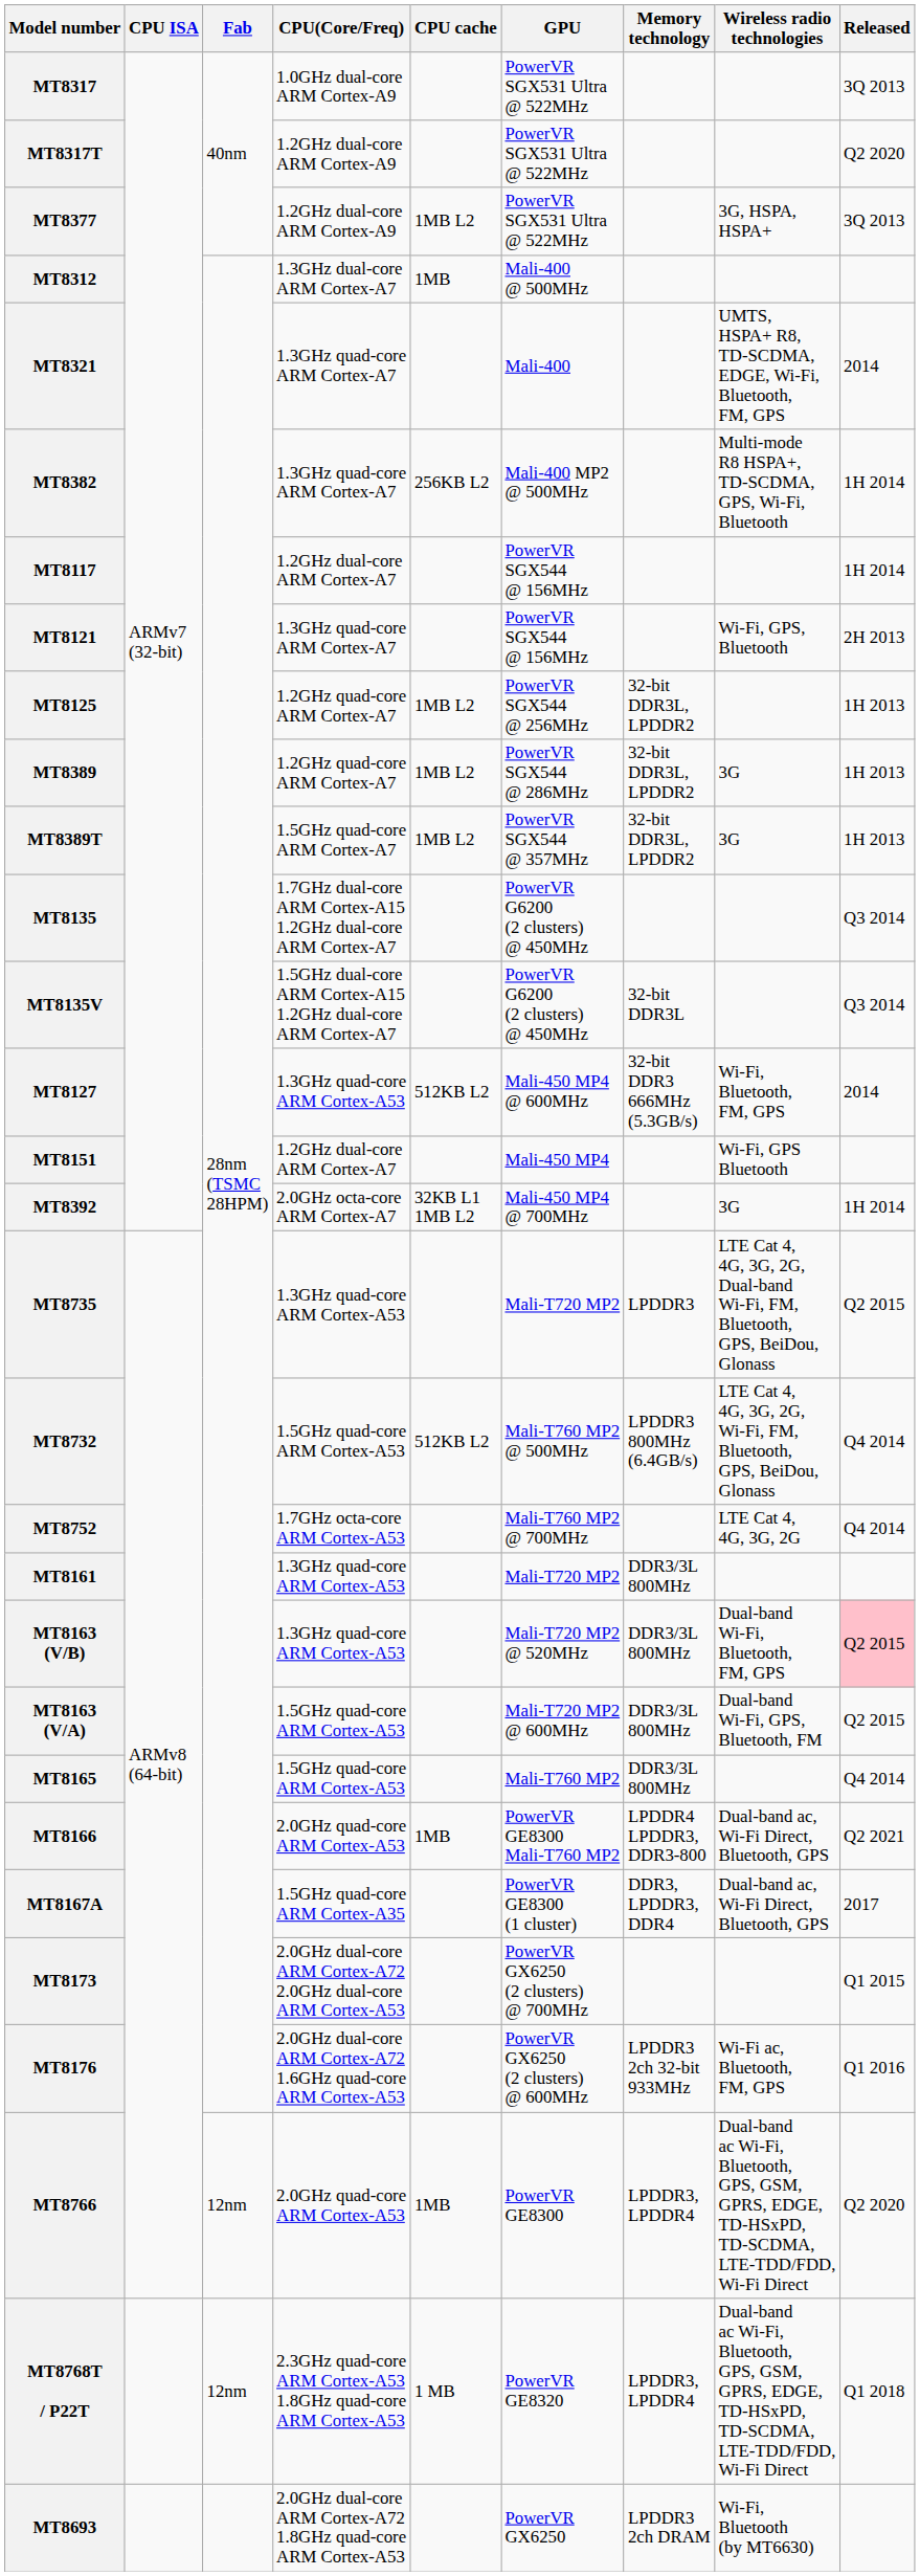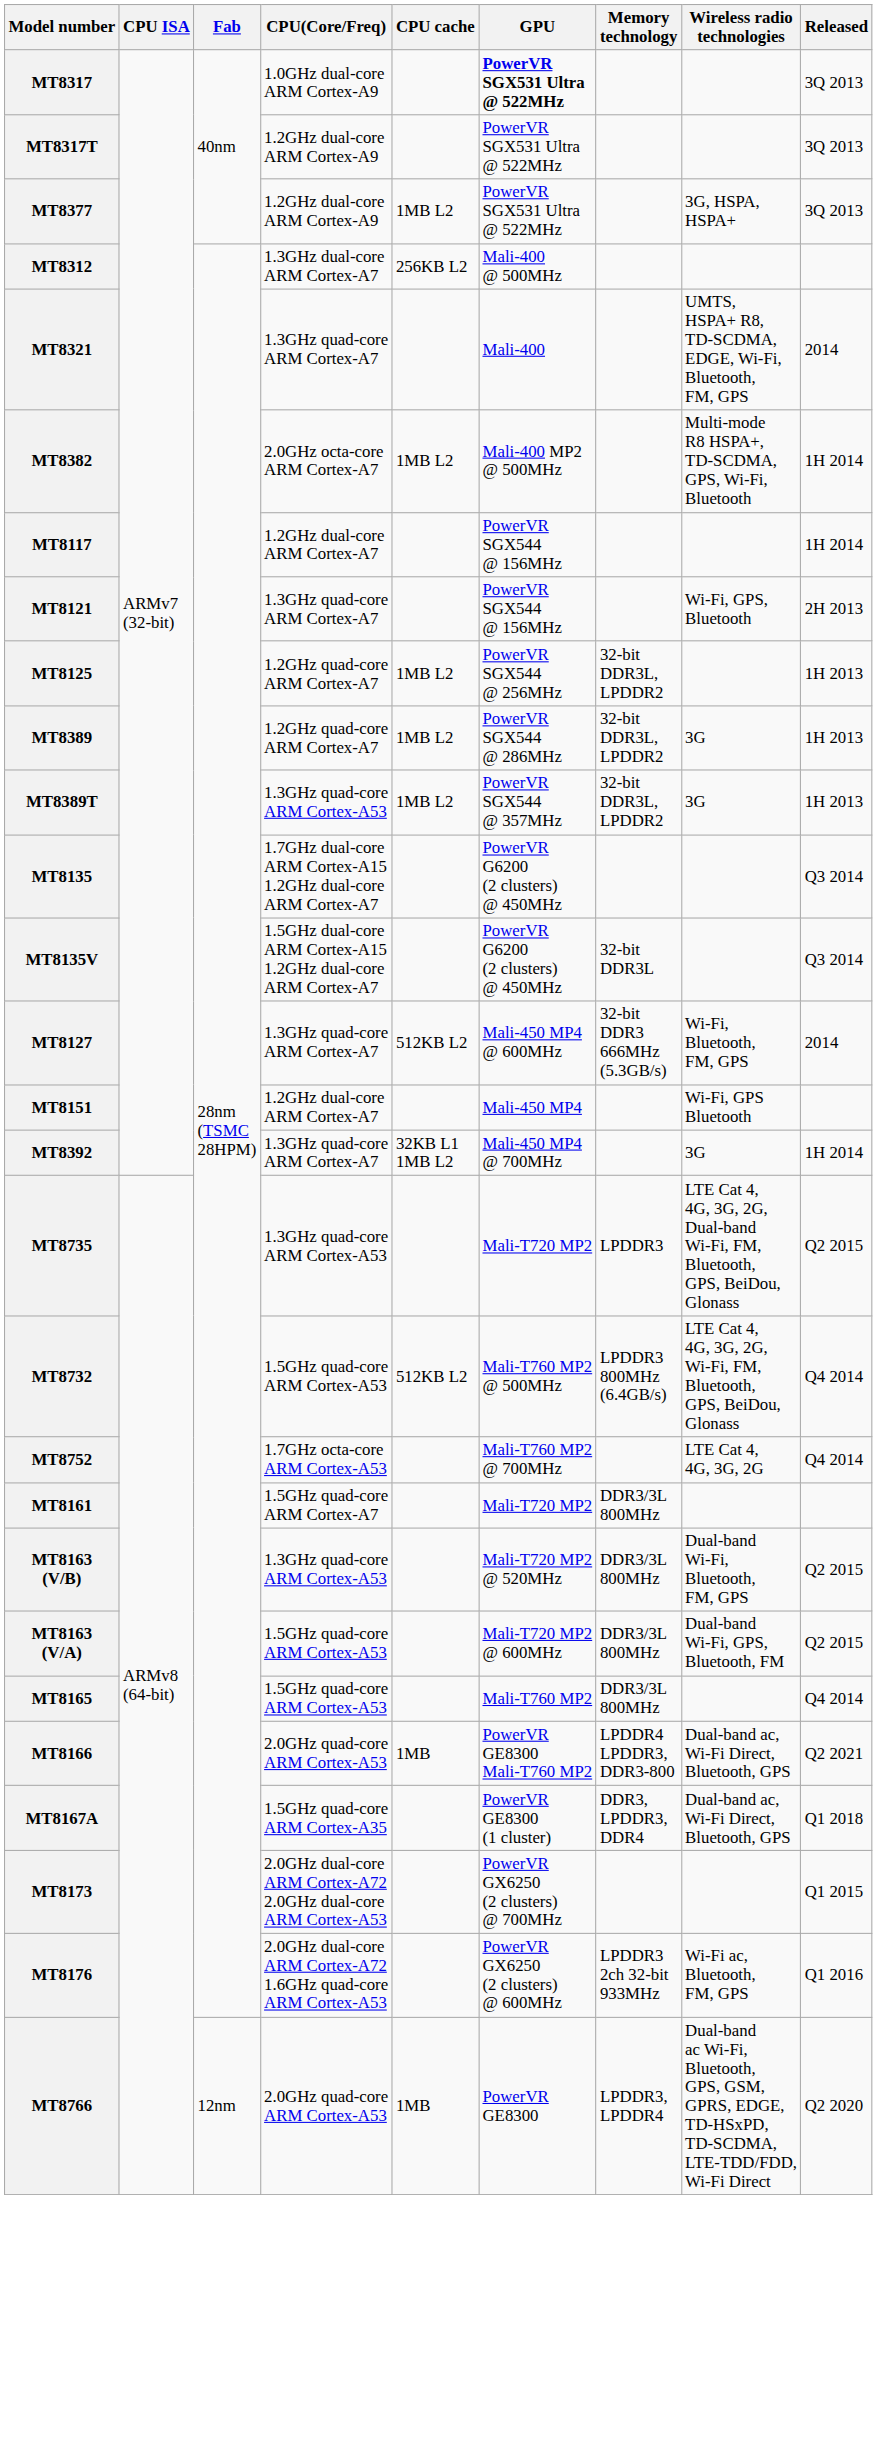 <table class="wikitable">
 <tr>
 <th>Model number</th>
 <th>CPU <a href='#'>ISA</a></th>
 <th><a href='#'>Fab</a></th>
 <th>CPU(Core/Freq)</th>
 <th>CPU cache</th>
 <th>GPU</th>
 <th>Memory <br>technology</th>
 <th>Wireless radio <br>technologies</th>
 <th>Released</th>
 </tr>
 <tr>
 <th>MT8317</th>
 <td rowspan = 16>ARMv7<br>(32-bit)</td>
 <td rowspan = 3>40nm</td>
 <td>1.0GHz dual-core <br>ARM Cortex-A9</td>
 <td></td>
-<td><a href='#'>PowerVR</a> <br>SGX531 Ultra <br>@ 522MHz</td>
+<td><strong><a href='#'>PowerVR</a> <br>SGX531 Ultra <br>@ 522MHz</strong></td>
 <td></td>
 <td></td>
 <td>3Q 2013</td>
 </tr>
 <tr>
 <th>MT8317T</th>
 <td>1.2GHz dual-core <br>ARM Cortex-A9</td>
 <td></td>
 <td><a href='#'>PowerVR</a> <br>SGX531 Ultra <br>@ 522MHz</td>
 <td></td>
 <td></td>
-<td>Q2 2020</td>
+<td>3Q 2013</td>
 </tr>
 <tr>
 <th>MT8377</th>
 <td>1.2GHz dual-core <br>ARM Cortex-A9</td>
 <td>1MB L2</td>
 <td><a href='#'>PowerVR</a> <br>SGX531 Ultra <br>@ 522MHz</td>
 <td></td>
 <td>3G, HSPA, <br>HSPA+</td>
 <td>3Q 2013</td>
 </tr>
 <tr>
 <th>MT8312 <br></th>
 <td rowspan="24">28nm <br>(<a href='#'>TSMC</a> <br>28HPM)</td>
 <td>1.3GHz dual-core <br>ARM Cortex-A7</td>
-<td>1MB</td>
+<td>256KB L2</td>
 <td><a href='#'>Mali-400</a> <br>@ 500MHz</td>
 <td></td>
 <td></td>
 <td></td>
 </tr>
 <tr>
 <th>MT8321</th>
 <td>1.3GHz quad-core <br>ARM Cortex-A7</td>
 <td></td>
 <td><a href='#'>Mali-400</a></td>
 <td></td>
 <td>UMTS, <br>HSPA+ R8, <br>TD-SCDMA, <br>EDGE, Wi-Fi, <br>Bluetooth, <br>FM, GPS</td>
 <td>2014</td>
 </tr>
 <tr>
 <th>MT8382 <br></th>
-<td>1.3GHz quad-core <br>ARM Cortex-A7</td>
-<td>256KB L2</td>
+<td>2.0GHz octa-core <br>ARM Cortex-A7</td>
+<td>1MB L2</td>
 <td><a href='#'>Mali-400</a> MP2 <br>@ 500MHz</td>
 <td></td>
 <td>Multi-mode <br>R8 HSPA+, <br>TD-SCDMA, <br>GPS, Wi-Fi, <br>Bluetooth</td>
 <td>1H 2014</td>
 </tr>
 <tr>
 <th>MT8117</th>
 <td>1.2GHz dual-core <br>ARM Cortex-A7</td>
 <td></td>
 <td><a href='#'>PowerVR</a> <br>SGX544 <br>@ 156MHz</td>
 <td></td>
 <td></td>
 <td>1H 2014</td>
 </tr>
 <tr>
 <th>MT8121</th>
 <td>1.3GHz quad-core <br>ARM Cortex-A7</td>
 <td></td>
 <td><a href='#'>PowerVR</a> <br>SGX544 <br>@ 156MHz</td>
 <td></td>
 <td>Wi-Fi, GPS, <br>Bluetooth</td>
 <td>2H 2013</td>
 </tr>
 <tr>
 <th>MT8125 <br></th>
 <td>1.2GHz quad-core <br>ARM Cortex-A7</td>
 <td>1MB L2</td>
 <td><a href='#'>PowerVR</a> <br>SGX544 <br>@ 256MHz</td>
 <td>32-bit <br>DDR3L, <br>LPDDR2</td>
 <td></td>
 <td>1H 2013</td>
 </tr>
 <tr>
 <th>MT8389</th>
 <td>1.2GHz quad-core <br>ARM Cortex-A7</td>
 <td>1MB L2</td>
 <td><a href='#'>PowerVR</a> <br>SGX544 <br>@ 286MHz</td>
 <td>32-bit <br> DDR3L, <br>LPDDR2</td>
 <td>3G</td>
 <td>1H 2013</td>
 </tr>
 <tr>
 <th>MT8389T</th>
-<td>1.5GHz quad-core <br>ARM Cortex-A7</td>
+<td>1.3GHz quad-core <br><a href='#'>ARM Cortex-A53</a></td>
 <td>1MB L2</td>
 <td><a href='#'>PowerVR</a> <br>SGX544 <br>@ 357MHz</td>
 <td>32-bit <br>DDR3L, <br>LPDDR2</td>
 <td>3G</td>
 <td>1H 2013</td>
 </tr>
 <tr>
 <th>MT8135 <br></th>
 <td>1.7GHz dual-core <br>ARM Cortex-A15 <br>1.2GHz dual-core <br>ARM Cortex-A7</td>
 <td></td>
 <td><a href='#'>PowerVR</a> <br>G6200 <br>(2 clusters) <br>@ 450MHz</td>
 <td></td>
 <td></td>
 <td>Q3 2014</td>
 </tr>
 <tr>
 <th>MT8135V <br></th>
 <td>1.5GHz dual-core <br>ARM Cortex-A15 <br>1.2GHz dual-core <br>ARM Cortex-A7</td>
 <td></td>
 <td><a href='#'>PowerVR</a> <br>G6200 <br>(2 clusters) <br>@ 450MHz</td>
 <td>32-bit <br>DDR3L</td>
 <td></td>
 <td>Q3 2014</td>
 </tr>
 <tr>
 <th>MT8127 <br></th>
-<td>1.3GHz quad-core <br><a href='#'>ARM Cortex-A53</a></td>
+<td>1.3GHz quad-core <br>ARM Cortex-A7</td>
 <td>512KB L2</td>
 <td><a href='#'>Mali-450 MP4</a> <br>@ 600MHz</td>
 <td>32-bit <br>DDR3 <br>666MHz <br>(5.3GB/s)</td>
 <td>Wi-Fi, <br>Bluetooth, <br>FM, GPS</td>
 <td>2014</td>
 </tr>
 <tr>
 <th>MT8151</th>
 <td>1.2GHz dual-core <br>ARM Cortex-A7</td>
 <td></td>
 <td><a href='#'>Mali-450 MP4</a></td>
 <td></td>
 <td>Wi-Fi, GPS <br>Bluetooth</td>
 <td></td>
 </tr>
 <tr>
 <th>MT8392 <br></th>
-<td>2.0GHz octa-core <br>ARM Cortex-A7</td>
+<td>1.3GHz quad-core <br>ARM Cortex-A7</td>
 <td>32KB L1 <br>1MB L2</td>
 <td><a href='#'>Mali-450 MP4</a> <br>@ 700MHz</td>
 <td></td>
 <td>3G</td>
 <td>1H 2014</td>
 </tr>
 <tr>
 <th>MT8735 <br></th>
 <td rowspan="12">ARMv8 <br>(64-bit)</td>
 <td>1.3GHz quad-core <br>ARM Cortex-A53</td>
 <td></td>
 <td><a href='#'>Mali-T720 MP2</a></td>
 <td>LPDDR3</td>
 <td>LTE Cat 4, <br>4G, 3G, 2G, <br>Dual-band <br>Wi-Fi, FM, <br>Bluetooth, <br>GPS, BeiDou, <br>Glonass</td>
 <td>Q2 2015</td>
 </tr>
 <tr>
 <th>MT8732 <br></th>
 <td>1.5GHz quad-core <br>ARM Cortex-A53</td>
 <td>512KB L2</td>
 <td><a href='#'>Mali-T760 MP2</a> <br>@ 500MHz</td>
 <td>LPDDR3 <br>800MHz <br>(6.4GB/s)</td>
 <td>LTE Cat 4, <br>4G, 3G, 2G, <br>Wi-Fi, FM, <br>Bluetooth, <br>GPS, BeiDou, <br>Glonass</td>
 <td>Q4 2014</td>
 </tr>
 <tr>
 <th>MT8752 <br></th>
 <td>1.7GHz octa-core <br><a href='#'>ARM Cortex-A53</a></td>
 <td></td>
 <td><a href='#'>Mali-T760 MP2</a> <br>@ 700MHz</td>
 <td></td>
 <td>LTE Cat 4, <br>4G, 3G, 2G</td>
 <td>Q4 2014</td>
 </tr>
 <tr>
 <th>MT8161</th>
-<td>1.3GHz quad-core <br><a href='#'>ARM Cortex-A53</a></td>
+<td>1.5GHz quad-core <br>ARM Cortex-A7</td>
 <td></td>
 <td><a href='#'>Mali-T720 MP2</a></td>
 <td>DDR3/3L <br>800MHz</td>
 <td></td>
 <td></td>
 </tr>
 <tr>
 <th>MT8163 <br>(V/B)</th>
 <td>1.3GHz quad-core <br><a href='#'>ARM Cortex-A53</a></td>
 <td></td>
 <td><a href='#'>Mali-T720 MP2</a> <br>@ 520MHz</td>
 <td>DDR3/3L <br>800MHz</td>
 <td>Dual-band <br>Wi-Fi, <br>Bluetooth, <br>FM, GPS</td>
-<td style="background: pink;">Q2 2015</td>
+<td>Q2 2015</td>
 </tr>
 <tr>
 <th>MT8163 <br>(V/A)</th>
 <td>1.5GHz quad-core <br><a href='#'>ARM Cortex-A53</a></td>
 <td></td>
 <td><a href='#'>Mali-T720 MP2</a> <br>@ 600MHz</td>
 <td>DDR3/3L <br>800MHz</td>
 <td>Dual-band <br>Wi-Fi, GPS, <br>Bluetooth, FM</td>
 <td>Q2 2015</td>
 </tr>
 <tr>
 <th>MT8165</th>
 <td>1.5GHz quad-core <br><a href='#'>ARM Cortex-A53</a></td>
 <td></td>
 <td><a href='#'>Mali-T760 MP2</a></td>
 <td>DDR3/3L <br>800MHz</td>
 <td></td>
 <td>Q4 2014</td>
 </tr>
 <tr>
 <th>MT8166 <br></th>
 <td>2.0GHz quad-core <br><a href='#'>ARM Cortex-A53</a></td>
 <td>1MB</td>
 <td><a href='#'>PowerVR</a> <br>GE8300 <br><a href='#'>Mali-T760 MP2</a></td>
 <td>LPDDR4 <br>LPDDR3, <br>DDR3-800</td>
 <td>Dual-band ac, <br>Wi-Fi Direct, <br>Bluetooth, GPS</td>
 <td>Q2 2021</td>
 </tr>
 <tr>
 <th>MT8167A <br></th>
 <td>1.5GHz quad-core <br><a href='#'>ARM Cortex-A35</a></td>
 <td></td>
 <td><a href='#'>PowerVR</a> <br>GE8300 <br>(1 cluster)</td>
 <td>DDR3, <br>LPDDR3, <br>DDR4</td>
 <td>Dual-band ac, <br>Wi-Fi Direct, <br>Bluetooth, GPS</td>
-<td>2017</td>
+<td>Q1 2018</td>
 </tr>
 <tr>
 <th>MT8173 <br></th>
 <td>2.0GHz dual-core <br><a href='#'>ARM Cortex-A72</a> <br>2.0GHz dual-core <br><a href='#'>ARM Cortex-A53</a></td>
 <td></td>
 <td><a href='#'>PowerVR</a> <br>GX6250 <br>(2 clusters) <br>@ 700MHz</td>
 <td></td>
 <td></td>
 <td>Q1 2015</td>
 </tr>
 <tr>
 <th>MT8176 <br></th>
 <td>2.0GHz dual-core <br><a href='#'>ARM Cortex-A72</a> <br>1.6GHz quad-core <br><a href='#'>ARM Cortex-A53</a></td>
 <td></td>
 <td><a href='#'>PowerVR</a> <br>GX6250 <br>(2 clusters) <br>@ 600MHz</td>
 <td>LPDDR3 <br>2ch 32-bit <br>933MHz</td>
 <td>Wi-Fi ac, <br>Bluetooth, <br>FM, GPS</td>
 <td>Q1 2016</td>
 </tr>
 <tr>
 <th>MT8766 <br></th>
 <td>12nm</td>
 <td>2.0GHz quad-core <br><a href='#'>ARM Cortex-A53</a></td>
 <td>1MB</td>
 <td><a href='#'>PowerVR</a> <br>GE8300</td>
 <td>LPDDR3, <br>LPDDR4</td>
 <td>Dual-band <br>ac Wi-Fi, <br>Bluetooth, <br>GPS, GSM, <br>GPRS, EDGE, <br>TD-HSxPD, <br>TD-SCDMA, <br>LTE-TDD/FDD, <br>Wi-Fi Direct</td>
 <td>Q2 2020</td>
 </tr>
 <tr>
-<th>MT8768T <br><br>/ P22T</th>
-<td></td>
-<td>12nm</td>
-<td>2.3GHz quad-core <br><a href='#'>ARM Cortex-A53</a> <br>1.8GHz quad-core <br><a href='#'>ARM Cortex-A53</a></td>
-<td>1 MB</td>
-<td><a href='#'>PowerVR</a> <br>GE8320</td>
-<td>LPDDR3, <br>LPDDR4</td>
-<td>Dual-band <br>ac Wi-Fi, <br>Bluetooth, <br>GPS, GSM, <br>GPRS, EDGE, <br>TD-HSxPD, <br>TD-SCDMA, <br>LTE-TDD/FDD, <br>Wi-Fi Direct</td>
-<td>Q1 2018</td>
-</tr>
-<tr>
-<th>MT8693</th>
-<td></td>
-<td></td>
-<td>2.0GHz dual-core <br>ARM Cortex-A72 <br>1.8GHz quad-core <br>ARM Cortex-A53</td>
-<td></td>
-<td><a href='#'>PowerVR</a> <br>GX6250</td>
-<td>LPDDR3 <br>2ch DRAM</td>
-<td>Wi-Fi, <br>Bluetooth <br>(by MT6630)</td>
-<td></td>
-</tr>
-<tr>
 </tr>
 </table>
